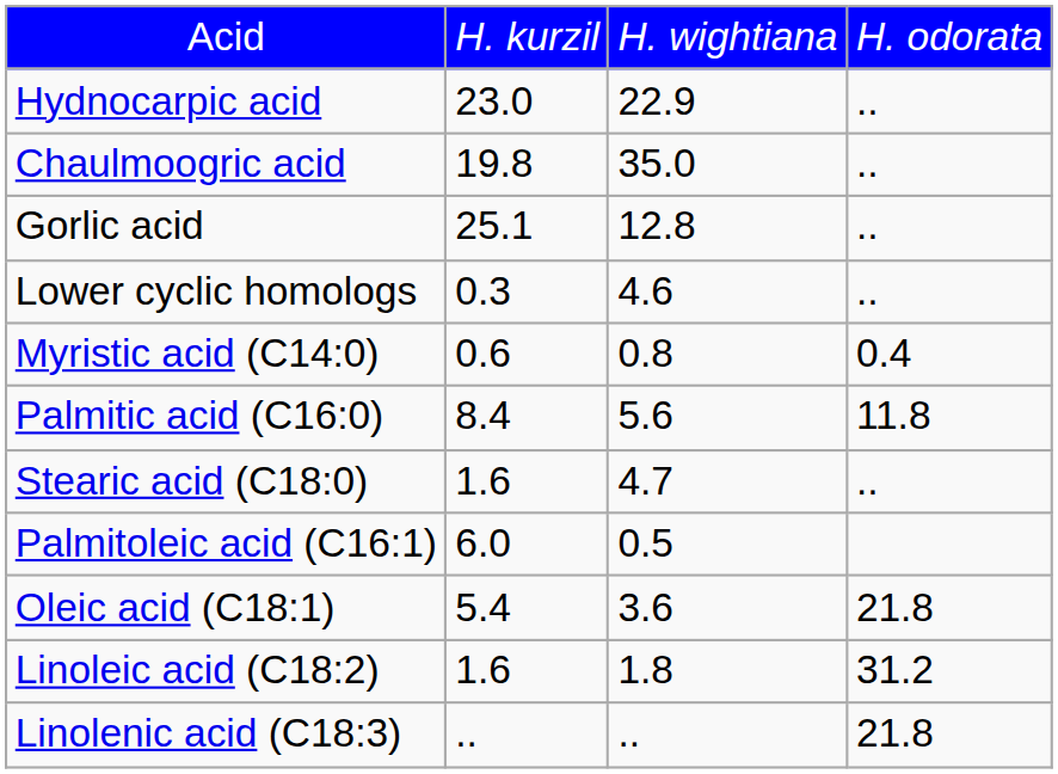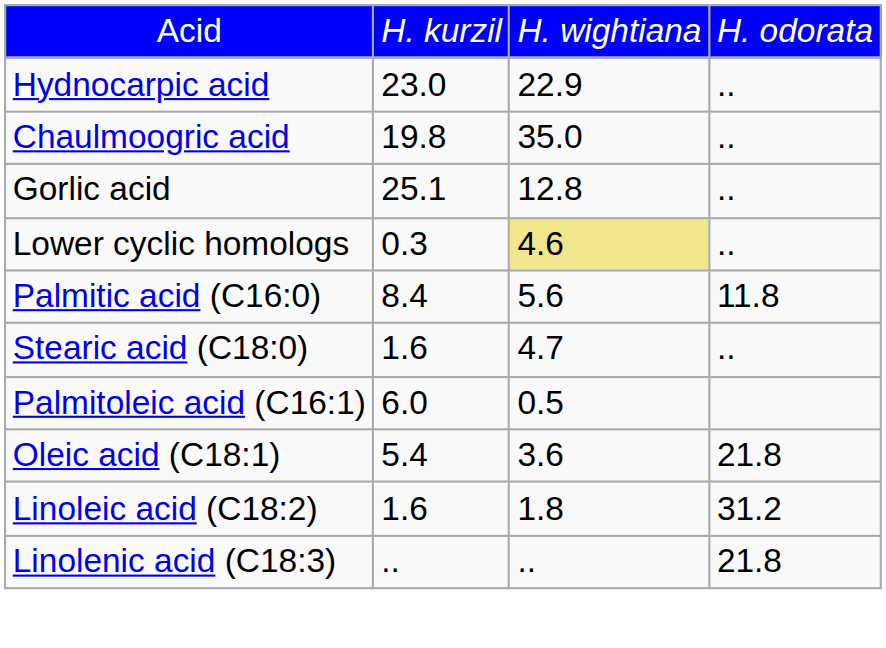 <table class="wikitable">
 <tr style="background:blue; color:white; text-align:center;">
 <td>Acid</td>
 <td><em>H. kurzil</em></td>
 <td><em>H. wightiana</em></td>
 <td><em>H. odorata</em></td>
 </tr>
 <tr>
 <td><a href='#'>Hydnocarpic acid</a></td>
 <td>23.0</td>
 <td>22.9</td>
 <td>..</td>
 </tr>
 <tr>
 <td><a href='#'>Chaulmoogric acid</a></td>
 <td>19.8</td>
 <td>35.0</td>
 <td>..</td>
 </tr>
 <tr>
 <td>Gorlic acid</td>
 <td>25.1</td>
 <td>12.8</td>
 <td>..</td>
 </tr>
 <tr>
 <td>Lower cyclic homologs</td>
 <td>0.3</td>
-<td>4.6</td>
+<td style="background: khaki;">4.6</td>
 <td>..</td>
-</tr>
-<tr>
-<td><a href='#'>Myristic acid</a> (C14:0)</td>
-<td>0.6</td>
-<td>0.8</td>
-<td>0.4</td>
 </tr>
 <tr>
 <td><a href='#'>Palmitic acid</a> (C16:0)</td>
 <td>8.4</td>
 <td>5.6</td>
 <td>11.8</td>
 </tr>
 <tr>
 <td><a href='#'>Stearic acid</a> (C18:0)</td>
 <td>1.6</td>
 <td>4.7</td>
 <td>..</td>
 </tr>
 <tr>
 <td><a href='#'>Palmitoleic acid</a> (C16:1)</td>
 <td>6.0</td>
 <td 1.3>0.5</td>
 <td></td>
 </tr>
 <tr>
 <td><a href='#'>Oleic acid</a> (C18:1)</td>
 <td>5.4</td>
 <td>3.6</td>
 <td>21.8</td>
 </tr>
 <tr>
 <td><a href='#'>Linoleic acid</a> (C18:2)</td>
 <td>1.6</td>
 <td>1.8</td>
 <td>31.2</td>
 </tr>
 <tr>
 <td><a href='#'>Linolenic acid</a> (C18:3)</td>
 <td>..</td>
 <td>..</td>
 <td>21.8</td>
 </tr>
 </table>
